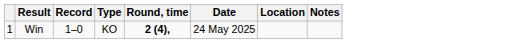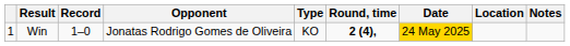 <table class="wikitable" style="text-align:center">
 <tr>
 <th></th>
 <th>Result</th>
 <th>Record</th>
+<th>Opponent</th>
 <th>Type</th>
 <th>Round, time</th>
 <th>Date</th>
 <th>Location</th>
 <th>Notes</th>
 </tr>
 <tr>
 <td>1</td>
 <td>Win</td>
 <td>1–0</td>
+<td style="text-align:left;">Jonatas Rodrigo Gomes de Oliveira</td>
 <td>KO</td>
 <td><strong>2 (4), </strong></td>
-<td>24 May 2025</td>
+<td style="background: gold;">24 May 2025</td>
 <td style="text-align:left;"></td>
 <td></td>
 </tr>
 </table>
